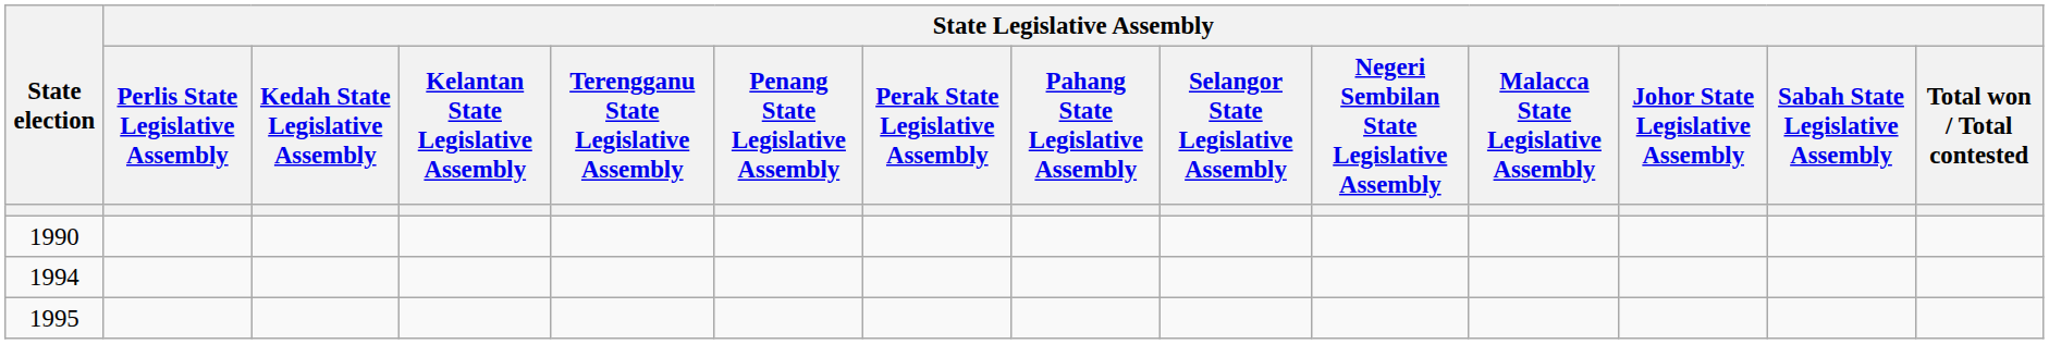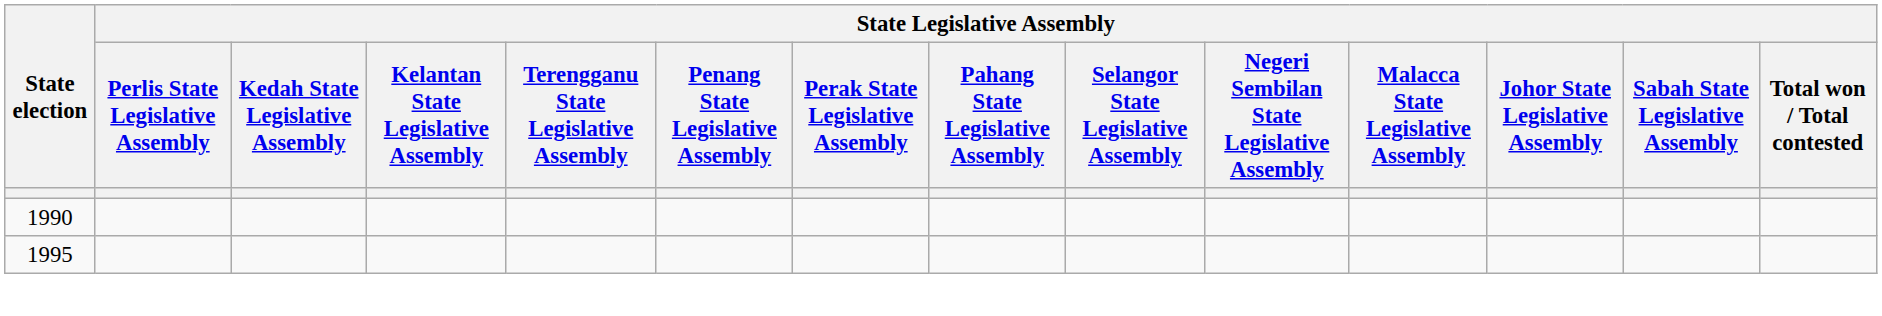 <table class="wikitable sortable" style="text-align:center; font-size:95%;">
 <tr>
 <th rowspan=2>State election</th>
 <th colspan=13>State Legislative Assembly</th>
 </tr>
 <tr>
 <th><a href='#'>Perlis State Legislative Assembly</a></th>
 <th><a href='#'>Kedah State Legislative Assembly</a></th>
 <th><a href='#'>Kelantan State Legislative Assembly</a></th>
 <th><a href='#'>Terengganu State Legislative Assembly</a></th>
 <th><a href='#'>Penang State Legislative Assembly</a></th>
 <th><a href='#'>Perak State Legislative Assembly</a></th>
 <th><a href='#'>Pahang State Legislative Assembly</a></th>
 <th><a href='#'>Selangor State Legislative Assembly</a></th>
 <th><a href='#'>Negeri Sembilan State Legislative Assembly</a></th>
 <th><a href='#'>Malacca State Legislative Assembly</a></th>
 <th><a href='#'>Johor State Legislative Assembly</a></th>
 <th><a href='#'>Sabah State Legislative Assembly</a></th>
 <th>Total won / Total contested</th>
 </tr>
 <tr>
 <th></th>
 <th></th>
 <th></th>
 <th></th>
 <th></th>
 <th></th>
 <th></th>
 <th></th>
 <th></th>
 <th></th>
 <th></th>
 <th></th>
 <th></th>
 <th></th>
 </tr>
 <tr>
 <td>1990</td>
 <td></td>
 <td></td>
 <td></td>
 <td></td>
 <td></td>
 <td></td>
 <td></td>
 <td></td>
 <td></td>
 <td></td>
 <td></td>
 <td></td>
 <td></td>
 </tr>
 <tr>
-<td>1994</td>
-<td></td>
-<td></td>
-<td></td>
-<td></td>
-<td></td>
-<td></td>
-<td></td>
-<td></td>
-<td></td>
-<td></td>
-<td></td>
-<td></td>
-<td></td>
-</tr>
-<tr>
 <td>1995</td>
 <td></td>
 <td></td>
 <td></td>
 <td></td>
 <td></td>
 <td></td>
 <td></td>
 <td></td>
 <td></td>
 <td></td>
 <td></td>
 <td></td>
 <td></td>
 </tr>
 </table>
